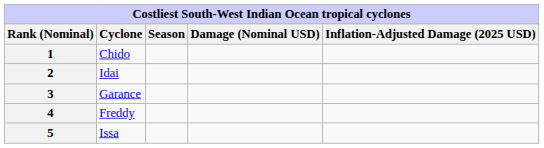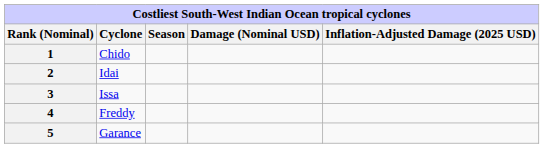 <table class="wikitable sortable">
 <tr>
 <th colspan="5" style="background:#ccf;">Costliest South-West Indian Ocean tropical cyclones</th>
 </tr>
 <tr>
 <th>Rank (Nominal)</th>
 <th>Cyclone</th>
 <th>Season</th>
 <th>Damage (Nominal USD)</th>
 <th>Inflation-Adjusted Damage (2025 USD)</th>
 </tr>
 <tr>
 <th>1</th>
 <td><a href='#'>Chido</a></td>
 <td></td>
 <td></td>
 <td></td>
 </tr>
 <tr>
 <th>2</th>
 <td><a href='#'>Idai</a></td>
 <td></td>
 <td></td>
 <td></td>
 </tr>
 <tr>
 <th>3</th>
-<td><a href='#'>Garance</a></td>
+<td><a href='#'>Issa</a></td>
 <td></td>
 <td></td>
 <td></td>
 </tr>
 <tr>
 <th>4</th>
 <td><a href='#'>Freddy</a></td>
 <td></td>
 <td></td>
 <td></td>
 </tr>
 <tr>
 <th>5</th>
-<td><a href='#'>Issa</a></td>
+<td><a href='#'>Garance</a></td>
 <td></td>
 <td></td>
 <td></td>
 </tr>
 </table>
